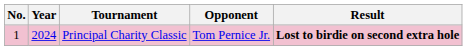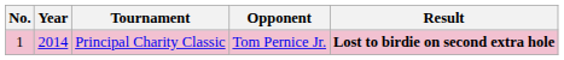 <table class="wikitable" style="font-size:95%;">
 <tr>
 <th>No.</th>
 <th>Year</th>
 <th>Tournament</th>
 <th>Opponent</th>
 <th>Result</th>
 </tr>
 <tr style="background:#F2C1D1;">
 <td align=center>1</td>
-<td><a href='#'>2024</a></td>
+<td><a href='#'>2014</a></td>
 <td><a href='#'>Principal Charity Classic</a></td>
 <td> <a href='#'>Tom Pernice Jr.</a></td>
 <td><strong>Lost to birdie on second extra hole</strong></td>
 </tr>
 </table>
